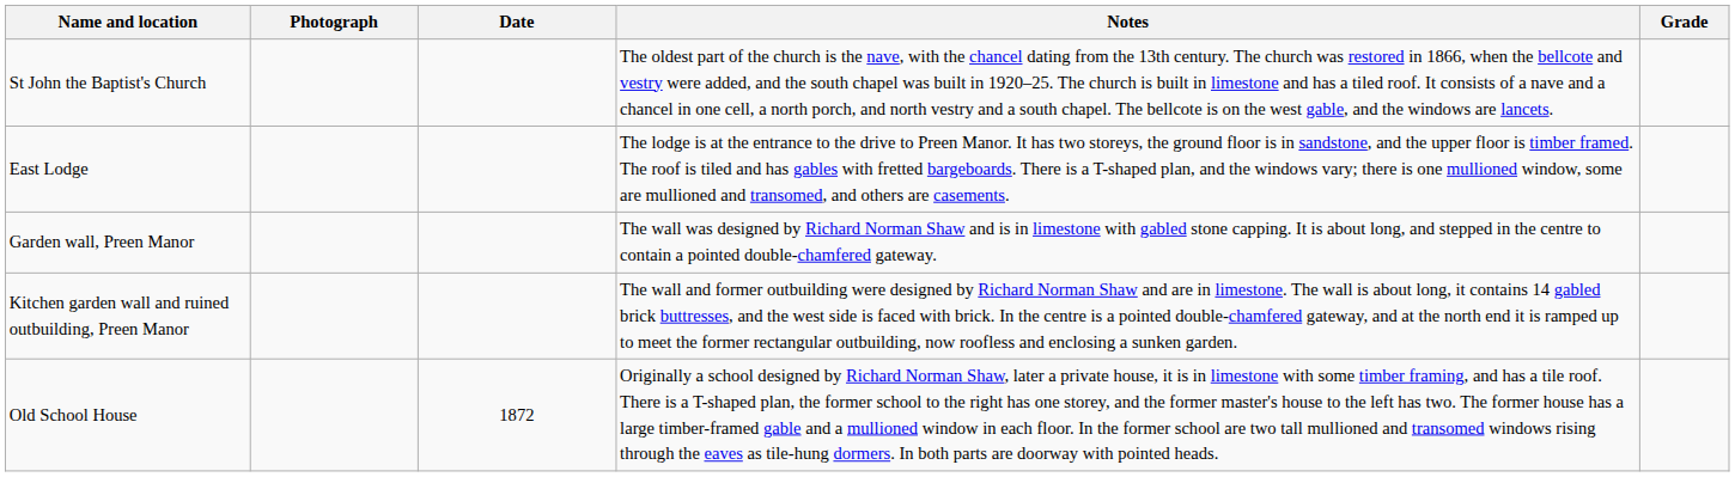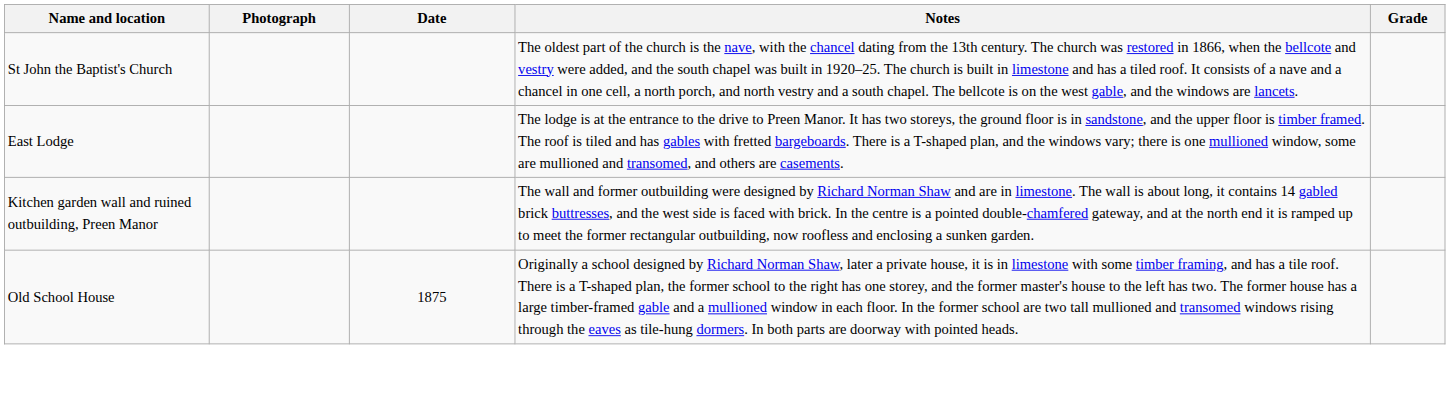 <table class="wikitable sortable plainrowheaders" style="width:100%; border:0; text-align:left; line-height:150%;">
 <tr>
 <th scope="col"  style="width:150px">Name and location</th>
 <th scope="col"  style="width:100px" class="unsortable">Photograph</th>
 <th scope="col"  style="width:120px">Date</th>
 <th scope="col"  style="width:650px" class="unsortable">Notes</th>
 <th scope="col"  style="width:50px">Grade</th>
 </tr>
 <tr>
 <td>St John the Baptist's Church<br><small></small></td>
 <td></td>
 <td align="center"></td>
 <td>The oldest part of the church is the <a href='#'>nave</a>, with the <a href='#'>chancel</a> dating from the 13th century.  The church was <a href='#'>restored</a> in 1866, when the <a href='#'>bellcote</a> and <a href='#'>vestry</a> were added, and the south chapel was built in 1920–25.  The church is built in <a href='#'>limestone</a> and has a tiled roof.  It consists of a nave and a chancel in one cell, a north porch, and north vestry and a south chapel.  The bellcote is on the west <a href='#'>gable</a>, and the windows are <a href='#'>lancets</a>.</td>
 <td align="center" ></td>
 </tr>
 <tr>
 <td>East Lodge<br><small></small></td>
 <td></td>
 <td align="center"></td>
 <td>The lodge is at the entrance to the drive to Preen Manor.  It has two storeys, the ground floor is in <a href='#'>sandstone</a>, and the upper floor is <a href='#'>timber framed</a>.  The roof is tiled and has <a href='#'>gables</a> with fretted <a href='#'>bargeboards</a>.  There is a T-shaped plan, and the windows vary; there is one <a href='#'>mullioned</a> window, some are mullioned and <a href='#'>transomed</a>, and others are <a href='#'>casements</a>.</td>
 <td align="center" ></td>
 </tr>
 <tr>
-<td>Garden wall, Preen Manor<br><small></small></td>
-<td></td>
-<td align="center"></td>
-<td>The wall was designed by <a href='#'>Richard Norman Shaw</a> and is in <a href='#'>limestone</a> with <a href='#'>gabled</a> stone capping.  It is about  long, and stepped in the centre to contain a pointed double-<a href='#'>chamfered</a> gateway.</td>
-<td align="center" ></td>
-</tr>
-<tr>
 <td>Kitchen garden wall and ruined outbuilding, Preen Manor<br><small></small></td>
 <td></td>
 <td align="center"></td>
 <td>The wall and former outbuilding were designed by <a href='#'>Richard Norman Shaw</a> and are in <a href='#'>limestone</a>.  The wall is about  long, it contains 14 <a href='#'>gabled</a> brick <a href='#'>buttresses</a>, and the west side is faced with brick.  In the centre is a pointed double-<a href='#'>chamfered</a> gateway, and at the north end it is ramped up to meet the former rectangular outbuilding, now roofless and enclosing a sunken garden.</td>
 <td align="center" ></td>
 </tr>
 <tr>
 <td>Old School House<br><small></small></td>
 <td></td>
-<td align="center">1872</td>
+<td align="center">1875</td>
 <td>Originally a school designed by <a href='#'>Richard Norman Shaw</a>, later a private house, it is in <a href='#'>limestone</a> with some <a href='#'>timber framing</a>, and has a tile roof.  There is a T-shaped plan, the former school to the right has one storey, and the former master's house to the left has two.  The former house has a large timber-framed <a href='#'>gable</a> and a <a href='#'>mullioned</a> window in each floor.  In the former school are two tall mullioned and <a href='#'>transomed</a> windows rising through the <a href='#'>eaves</a> as tile-hung <a href='#'>dormers</a>.  In both parts are doorway with pointed heads.</td>
 <td align="center" ></td>
 </tr>
 <tr>
 </tr>
 </table>
